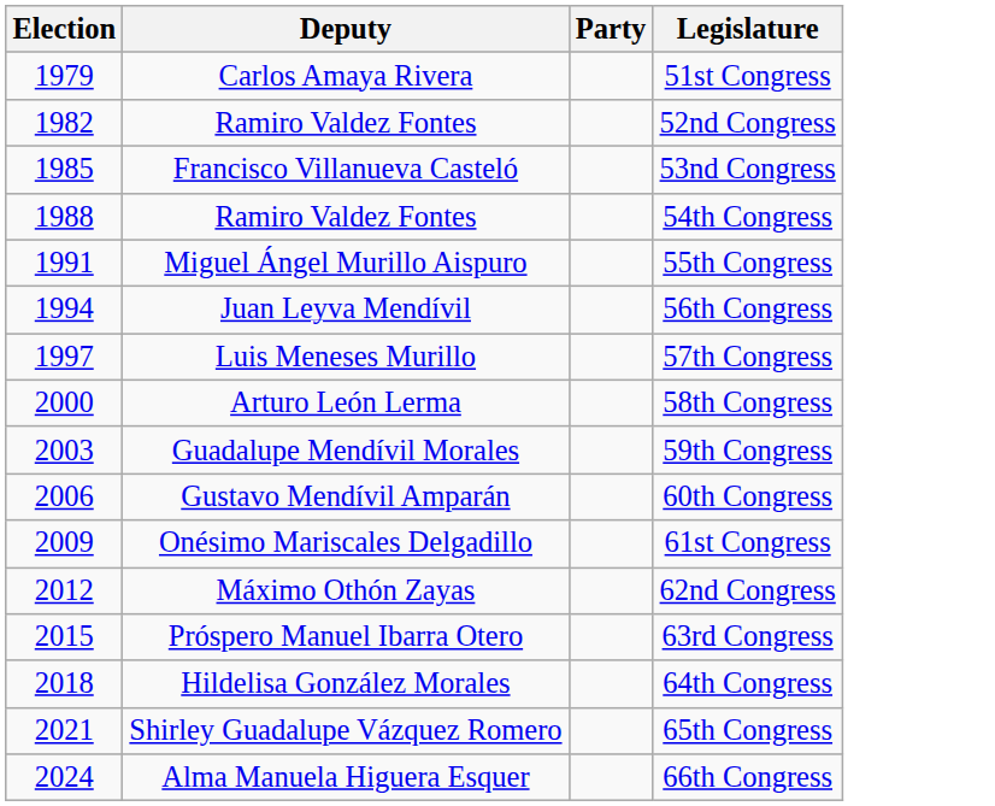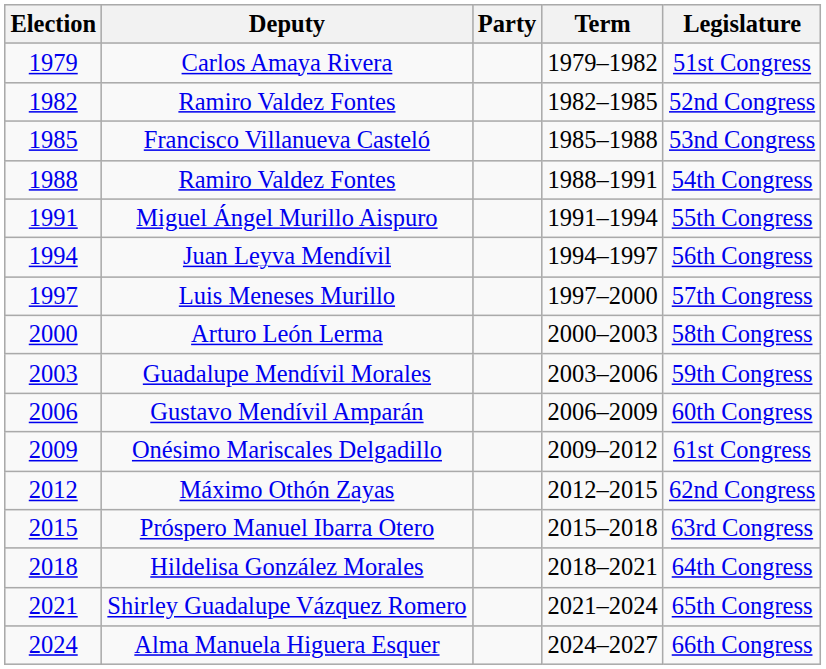 <table class="wikitable sortable" style="text-align: center">
 <tr>
 <th>Election</th>
 <th class="unsortable">Deputy</th>
 <th class="unsortable">Party</th>
+<th class="unsortable">Term</th>
 <th class="unsortable">Legislature</th>
 </tr>
 <tr>
 <td><a href='#'>1979</a></td>
 <td><a href='#'>Carlos Amaya Rivera</a></td>
 <td></td>
+<td>1979–1982</td>
 <td><a href='#'>51st Congress</a></td>
 </tr>
 <tr>
 <td><a href='#'>1982</a></td>
 <td><a href='#'>Ramiro Valdez Fontes</a></td>
 <td></td>
+<td>1982–1985</td>
 <td><a href='#'>52nd Congress</a></td>
 </tr>
 <tr>
 <td><a href='#'>1985</a></td>
 <td><a href='#'>Francisco Villanueva Casteló</a></td>
 <td></td>
+<td>1985–1988</td>
 <td><a href='#'>53nd Congress</a></td>
 </tr>
 <tr>
 <td><a href='#'>1988</a></td>
 <td><a href='#'>Ramiro Valdez Fontes</a></td>
 <td></td>
+<td>1988–1991</td>
 <td><a href='#'>54th Congress</a></td>
 </tr>
 <tr>
 <td><a href='#'>1991</a></td>
 <td><a href='#'>Miguel Ángel Murillo Aispuro</a></td>
 <td></td>
+<td>1991–1994</td>
 <td><a href='#'>55th Congress</a></td>
 </tr>
 <tr>
 <td><a href='#'>1994</a></td>
 <td><a href='#'>Juan Leyva Mendívil</a></td>
 <td></td>
+<td>1994–1997</td>
 <td><a href='#'>56th Congress</a></td>
 </tr>
 <tr>
 <td><a href='#'>1997</a></td>
 <td><a href='#'>Luis Meneses Murillo</a></td>
 <td></td>
+<td>1997–2000</td>
 <td><a href='#'>57th Congress</a></td>
 </tr>
 <tr>
 <td><a href='#'>2000</a></td>
 <td><a href='#'>Arturo León Lerma</a></td>
 <td></td>
+<td>2000–2003</td>
 <td><a href='#'>58th Congress</a></td>
 </tr>
 <tr>
 <td><a href='#'>2003</a></td>
 <td><a href='#'>Guadalupe Mendívil Morales</a></td>
 <td></td>
+<td>2003–2006</td>
 <td><a href='#'>59th Congress</a></td>
 </tr>
 <tr>
 <td><a href='#'>2006</a></td>
 <td><a href='#'>Gustavo Mendívil Amparán</a></td>
 <td></td>
+<td>2006–2009</td>
 <td><a href='#'>60th Congress</a></td>
 </tr>
 <tr>
 <td><a href='#'>2009</a></td>
 <td><a href='#'>Onésimo Mariscales Delgadillo</a></td>
 <td></td>
+<td>2009–2012</td>
 <td><a href='#'>61st Congress</a></td>
 </tr>
 <tr>
 <td><a href='#'>2012</a></td>
 <td><a href='#'>Máximo Othón Zayas</a></td>
 <td></td>
+<td>2012–2015</td>
 <td><a href='#'>62nd Congress</a></td>
 </tr>
 <tr>
 <td><a href='#'>2015</a></td>
 <td><a href='#'>Próspero Manuel Ibarra Otero</a></td>
 <td></td>
+<td>2015–2018</td>
 <td><a href='#'>63rd Congress</a></td>
 </tr>
 <tr>
 <td><a href='#'>2018</a></td>
 <td><a href='#'>Hildelisa González Morales</a></td>
 <td></td>
+<td>2018–2021</td>
 <td><a href='#'>64th Congress</a></td>
 </tr>
 <tr>
 <td><a href='#'>2021</a></td>
 <td><a href='#'>Shirley Guadalupe Vázquez Romero</a></td>
 <td></td>
+<td>2021–2024</td>
 <td><a href='#'>65th Congress</a></td>
 </tr>
 <tr>
 <td><a href='#'>2024</a></td>
 <td><a href='#'>Alma Manuela Higuera Esquer</a></td>
 <td></td>
+<td>2024–2027</td>
 <td><a href='#'>66th Congress</a></td>
 </tr>
 </table>
